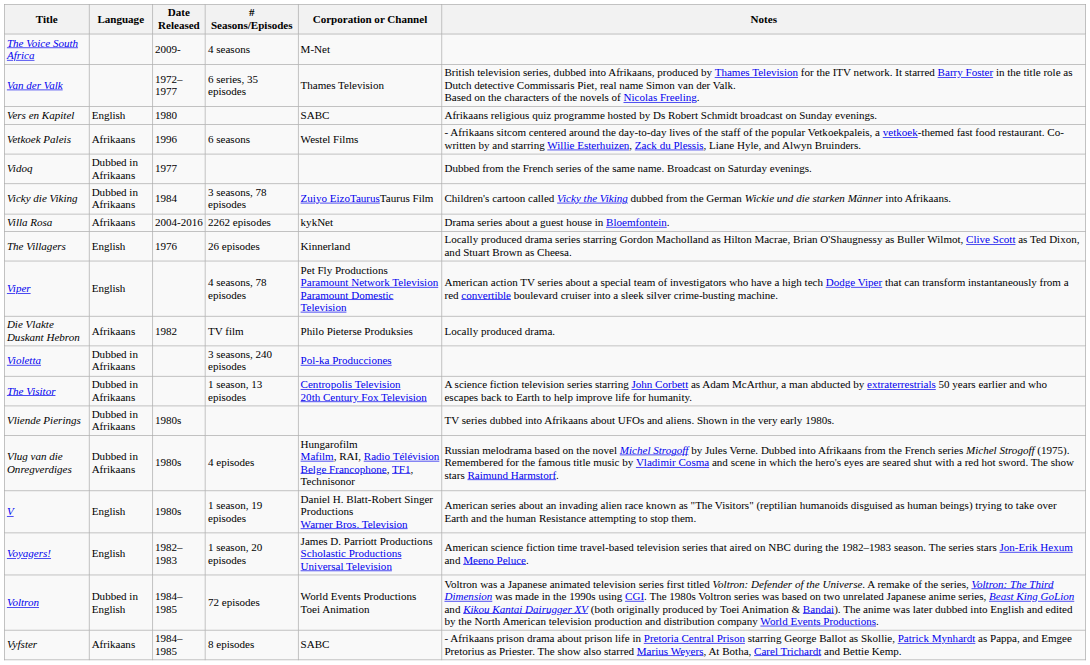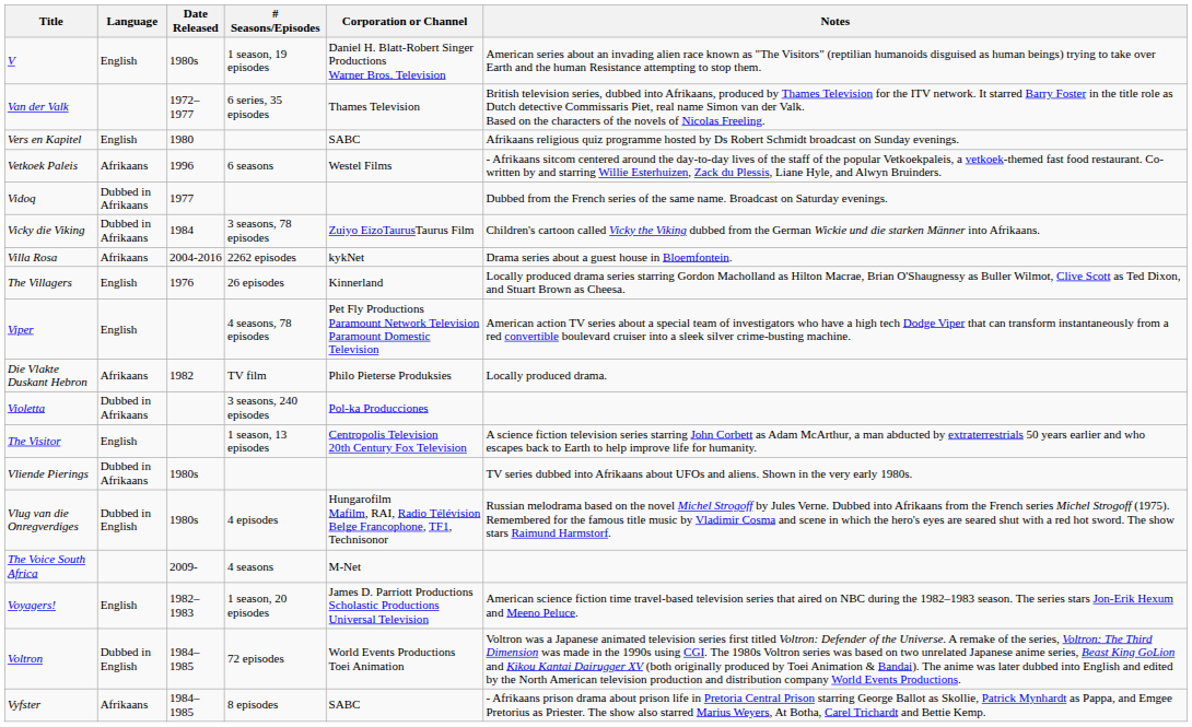 <table class="wikitable sortable">
 <tr>
 <th>Title</th>
 <th>Language</th>
 <th>Date Released</th>
 <th># Seasons/Episodes</th>
 <th>Corporation or Channel</th>
 <th>Notes</th>
 </tr>
 <tr>
-<td><em><a href='#'>The Voice South Africa</a></em></td>
-<td></td>
-<td>2009-</td>
-<td>4 seasons</td>
-<td>M-Net</td>
-<td></td>
+<td><em><a href='#'>V</a></em></td>
+<td>English</td>
+<td>1980s</td>
+<td>1 season, 19 episodes</td>
+<td>Daniel H. Blatt-Robert Singer Productions<br><a href='#'>Warner Bros. Television</a></td>
+<td>American series about an invading alien race known as "The Visitors" (reptilian humanoids disguised as human beings) trying to take over Earth and the human Resistance attempting to stop them.</td>
 </tr>
 <tr>
 <td><em><a href='#'>Van der Valk</a></em></td>
 <td></td>
 <td>1972–1977</td>
 <td>6 series, 35 episodes</td>
 <td>Thames Television</td>
 <td>British television series, dubbed into Afrikaans, produced by <a href='#'>Thames Television</a> for the ITV network. It starred <a href='#'>Barry Foster</a> in the title role as Dutch detective Commissaris Piet, real name Simon van der Valk.<br>Based on the characters of the novels of <a href='#'>Nicolas Freeling</a>.</td>
 </tr>
 <tr>
 <td><em>Vers en Kapitel</em></td>
 <td>English</td>
 <td>1980</td>
 <td></td>
 <td>SABC</td>
 <td>Afrikaans religious quiz programme hosted by Ds Robert Schmidt broadcast on Sunday evenings.</td>
 </tr>
 <tr>
 <td><em>Vetkoek Paleis</em></td>
 <td>Afrikaans</td>
 <td>1996</td>
 <td>6 seasons</td>
 <td>Westel Films</td>
 <td> - Afrikaans sitcom centered around the day-to-day lives of the staff of the popular Vetkoekpaleis, a <a href='#'>vetkoek</a>-themed fast food restaurant. Co-written by and starring <a href='#'>Willie Esterhuizen</a>, <a href='#'>Zack du Plessis</a>, Liane Hyle, and Alwyn Bruinders.</td>
 </tr>
 <tr>
 <td><em>Vidoq</em></td>
 <td>Dubbed in Afrikaans</td>
 <td>1977</td>
 <td></td>
 <td></td>
 <td>Dubbed from the French series of the same name. Broadcast on Saturday evenings.</td>
 </tr>
 <tr>
 <td><em>Vicky die Viking</em></td>
 <td>Dubbed in Afrikaans</td>
 <td>1984</td>
 <td>3 seasons, 78 episodes</td>
 <td><a href='#'>Zuiyo EizoTaurus</a>Taurus Film</td>
 <td>Children's cartoon called <em><a href='#'>Vicky the Viking</a></em> dubbed from the German <em>Wickie und die starken Männer</em> into Afrikaans.</td>
 </tr>
 <tr>
 <td><em>Villa Rosa</em></td>
 <td>Afrikaans</td>
 <td>2004-2016</td>
 <td>2262 episodes</td>
 <td>kykNet</td>
 <td>Drama series about a guest house in <a href='#'>Bloemfontein</a>.</td>
 </tr>
 <tr>
 <td><em>The Villagers</em></td>
 <td>English</td>
 <td>1976</td>
 <td>26 episodes</td>
 <td>Kinnerland</td>
 <td>Locally produced drama series starring Gordon Macholland as Hilton Macrae, Brian O'Shaugnessy as Buller Wilmot, <a href='#'>Clive Scott</a> as Ted Dixon, and Stuart Brown as Cheesa.</td>
 </tr>
 <tr>
 <td><em><a href='#'>Viper</a></em></td>
 <td>English</td>
 <td></td>
 <td>4 seasons, 78 episodes</td>
 <td>Pet Fly Productions<br><a href='#'>Paramount Network Television</a><br><a href='#'>Paramount Domestic Television</a></td>
 <td>American action TV series about a special team of investigators who have a high tech <a href='#'>Dodge Viper</a> that can transform instantaneously from a red <a href='#'>convertible</a> boulevard cruiser into a sleek silver crime-busting machine.</td>
 </tr>
 <tr>
 <td><em>Die Vlakte Duskant Hebron</em></td>
 <td>Afrikaans</td>
 <td>1982</td>
 <td>TV film</td>
 <td>Philo Pieterse Produksies</td>
 <td>Locally produced drama.</td>
 </tr>
 <tr>
 <td><em><a href='#'>Violetta</a></em></td>
 <td>Dubbed in Afrikaans</td>
 <td></td>
 <td>3 seasons, 240 episodes</td>
 <td><a href='#'>Pol-ka Producciones</a></td>
 <td></td>
 </tr>
 <tr>
 <td><em><a href='#'>The Visitor</a></em></td>
-<td>Dubbed in Afrikaans</td>
+<td>English</td>
 <td></td>
 <td>1 season, 13 episodes</td>
 <td><a href='#'>Centropolis Television</a><br><a href='#'>20th Century Fox Television</a></td>
 <td>A science fiction television series starring <a href='#'>John Corbett</a> as Adam McArthur, a man abducted by <a href='#'>extraterrestrials</a> 50 years earlier and who escapes back to Earth to help improve life for humanity.</td>
 </tr>
 <tr>
 <td><em>Vliende Pierings</em></td>
 <td>Dubbed in Afrikaans</td>
 <td>1980s</td>
 <td></td>
 <td></td>
 <td>TV series dubbed into Afrikaans about UFOs and aliens. Shown in the very early 1980s.</td>
 </tr>
 <tr>
 <td><em>Vlug van die Onregverdiges</em></td>
-<td>Dubbed in Afrikaans</td>
+<td>Dubbed in English</td>
 <td>1980s</td>
 <td>4 episodes</td>
 <td>Hungarofilm<br><a href='#'>Mafilm</a>, RAI, <a href='#'>Radio Télévision Belge Francophone</a>, <a href='#'>TF1</a>, Technisonor</td>
 <td>Russian melodrama based on the novel <em><a href='#'>Michel Strogoff</a></em> by Jules Verne. Dubbed into Afrikaans from the French series <em>Michel Strogoff</em> (1975). Remembered for the famous title music by <a href='#'>Vladimir Cosma</a> and scene in which the hero's eyes are seared shut with a red hot sword. The show stars <a href='#'>Raimund Harmstorf</a>.</td>
 </tr>
 <tr>
-<td><em><a href='#'>V</a></em></td>
-<td>English</td>
-<td>1980s</td>
-<td>1 season, 19 episodes</td>
-<td>Daniel H. Blatt-Robert Singer Productions<br><a href='#'>Warner Bros. Television</a></td>
-<td>American series about an invading alien race known as "The Visitors" (reptilian humanoids disguised as human beings) trying to take over Earth and the human Resistance attempting to stop them.</td>
+<td><em><a href='#'>The Voice South Africa</a></em></td>
+<td></td>
+<td>2009-</td>
+<td>4 seasons</td>
+<td>M-Net</td>
+<td></td>
 </tr>
 <tr>
 <td><em><a href='#'>Voyagers!</a></em></td>
 <td>English</td>
 <td>1982–1983</td>
 <td>1 season, 20 episodes</td>
 <td>James D. Parriott Productions<br><a href='#'>Scholastic Productions</a><br><a href='#'>Universal Television</a></td>
 <td>American science fiction time travel-based television series that aired on NBC during the 1982–1983 season. The series stars <a href='#'>Jon-Erik Hexum</a> and <a href='#'>Meeno Peluce</a>.</td>
 </tr>
 <tr>
 <td><em><a href='#'>Voltron</a></em></td>
 <td>Dubbed in English</td>
 <td>1984–1985</td>
 <td>72 episodes</td>
 <td>World Events Productions<br>Toei Animation</td>
 <td>Voltron was a Japanese animated television series first titled <em>Voltron: Defender of the Universe</em>. A remake of the series, <em><a href='#'>Voltron: The Third Dimension</a></em> was made in the 1990s using <a href='#'>CGI</a>. The 1980s Voltron series was based on two unrelated Japanese anime series, <em><a href='#'>Beast King GoLion</a></em> and <em><a href='#'>Kikou Kantai Dairugger XV</a></em> (both originally produced by Toei Animation & <a href='#'>Bandai</a>). The anime was later dubbed into English and edited by the North American television production and distribution company <a href='#'>World Events Productions</a>.</td>
 </tr>
 <tr>
 <td><em>Vyfster</em></td>
 <td>Afrikaans</td>
 <td>1984–1985</td>
 <td>8 episodes</td>
 <td>SABC</td>
 <td> - Afrikaans prison drama about prison life in <a href='#'>Pretoria Central Prison</a> starring George Ballot as Skollie, <a href='#'>Patrick Mynhardt</a> as Pappa, and Emgee Pretorius as Priester. The show also starred <a href='#'>Marius Weyers</a>, At Botha, <a href='#'>Carel Trichardt</a> and Bettie Kemp.</td>
 </tr>
 </table>
